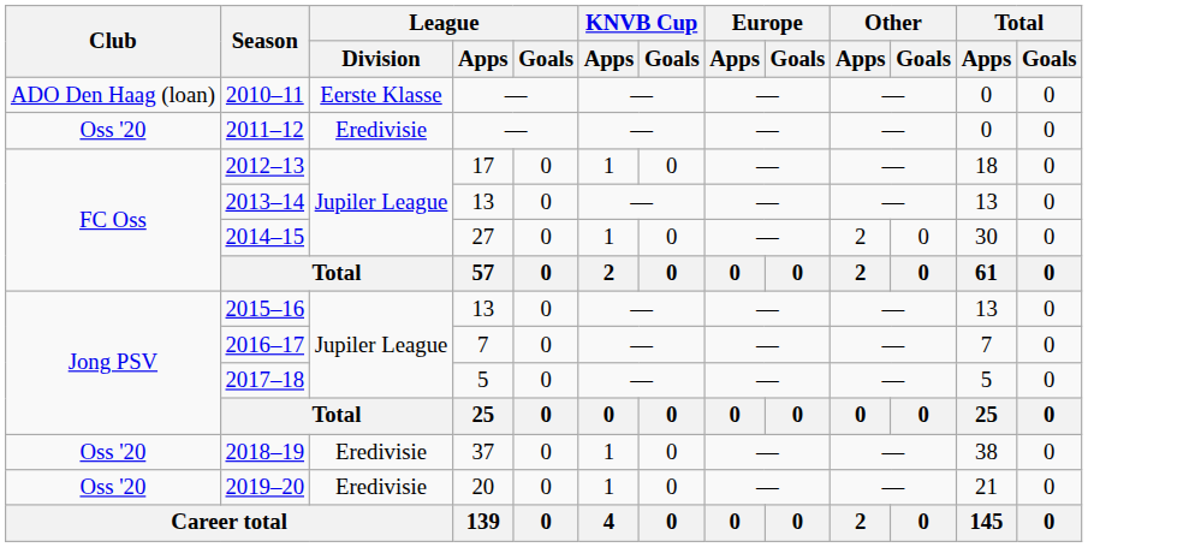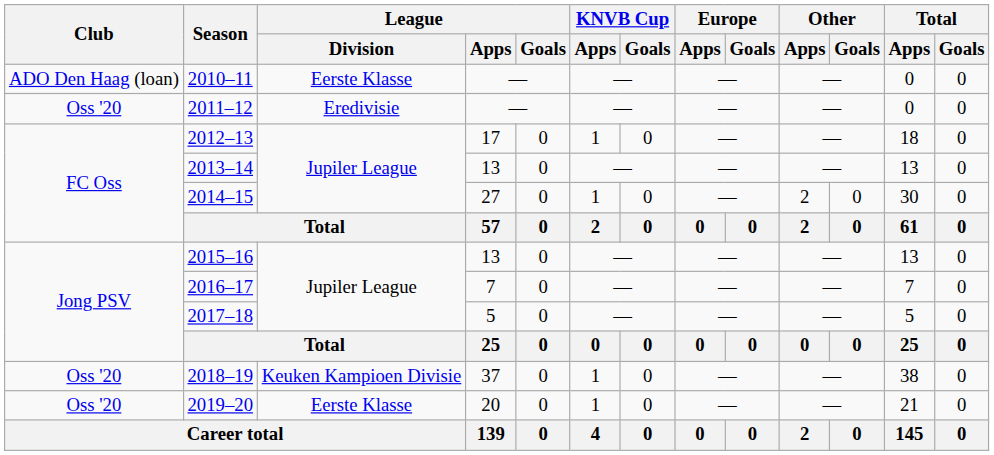 <table class="wikitable" style="text-align:center">
 <tr>
 <th rowspan="2">Club</th>
 <th rowspan="2">Season</th>
 <th colspan="3">League</th>
 <th colspan="2"><a href='#'>KNVB Cup</a></th>
 <th colspan="2">Europe</th>
 <th colspan="2">Other</th>
 <th colspan="2">Total</th>
 </tr>
 <tr>
 <th>Division</th>
 <th>Apps</th>
 <th>Goals</th>
 <th>Apps</th>
 <th>Goals</th>
 <th>Apps</th>
 <th>Goals</th>
 <th>Apps</th>
 <th>Goals</th>
 <th>Apps</th>
 <th>Goals</th>
 </tr>
 <tr>
 <td><a href='#'>ADO Den Haag</a> (loan)</td>
 <td><a href='#'>2010–11</a></td>
 <td><a href='#'>Eerste Klasse</a></td>
 <td colspan="2">—</td>
 <td colspan="2">—</td>
 <td colspan="2">—</td>
 <td colspan="2">—</td>
 <td>0</td>
 <td>0</td>
 </tr>
 <tr>
 <td><a href='#'>Oss '20</a></td>
 <td><a href='#'>2011–12</a></td>
 <td><a href='#'>Eredivisie</a></td>
 <td colspan="2">—</td>
 <td colspan="2">—</td>
 <td colspan="2">—</td>
 <td colspan="2">—</td>
 <td>0</td>
 <td>0</td>
 </tr>
 <tr>
 <td rowspan="4"><a href='#'>FC Oss</a></td>
 <td><a href='#'>2012–13</a></td>
 <td rowspan="3"><a href='#'>Jupiler League</a></td>
 <td>17</td>
 <td>0</td>
 <td>1</td>
 <td>0</td>
 <td colspan="2">—</td>
 <td colspan="2">—</td>
 <td>18</td>
 <td>0</td>
 </tr>
 <tr>
 <td><a href='#'>2013–14</a></td>
 <td>13</td>
 <td>0</td>
 <td colspan="2">—</td>
 <td colspan="2">—</td>
 <td colspan="2">—</td>
 <td>13</td>
 <td>0</td>
 </tr>
 <tr>
 <td><a href='#'>2014–15</a></td>
 <td>27</td>
 <td>0</td>
 <td>1</td>
 <td>0</td>
 <td colspan="2">—</td>
 <td>2</td>
 <td>0</td>
 <td>30</td>
 <td>0</td>
 </tr>
 <tr>
 <th colspan="2">Total</th>
 <th>57</th>
 <th>0</th>
 <th>2</th>
 <th>0</th>
 <th>0</th>
 <th>0</th>
 <th>2</th>
 <th>0</th>
 <th>61</th>
 <th>0</th>
 </tr>
 <tr>
 <td rowspan="4"><a href='#'>Jong PSV</a></td>
 <td><a href='#'>2015–16</a></td>
 <td rowspan="3">Jupiler League</td>
 <td>13</td>
 <td>0</td>
 <td colspan="2">—</td>
 <td colspan="2">—</td>
 <td colspan="2">—</td>
 <td>13</td>
 <td>0</td>
 </tr>
 <tr>
 <td><a href='#'>2016–17</a></td>
 <td>7</td>
 <td>0</td>
 <td colspan="2">—</td>
 <td colspan="2">—</td>
 <td colspan="2">—</td>
 <td>7</td>
 <td>0</td>
 </tr>
 <tr>
 <td><a href='#'>2017–18</a></td>
 <td>5</td>
 <td>0</td>
 <td colspan="2">—</td>
 <td colspan="2">—</td>
 <td colspan="2">—</td>
 <td>5</td>
 <td>0</td>
 </tr>
 <tr>
 <th colspan="2">Total</th>
 <th>25</th>
 <th>0</th>
 <th>0</th>
 <th>0</th>
 <th>0</th>
 <th>0</th>
 <th>0</th>
 <th>0</th>
 <th>25</th>
 <th>0</th>
 </tr>
 <tr>
 <td><a href='#'>Oss '20</a></td>
 <td><a href='#'>2018–19</a></td>
-<td>Eredivisie</td>
+<td><a href='#'>Keuken Kampioen Divisie</a></td>
 <td>37</td>
 <td>0</td>
 <td>1</td>
 <td>0</td>
 <td colspan="2">—</td>
 <td colspan="2">—</td>
 <td>38</td>
 <td>0</td>
 </tr>
 <tr>
 <td><a href='#'>Oss '20</a></td>
 <td><a href='#'>2019–20</a></td>
-<td>Eredivisie</td>
+<td><a href='#'>Eerste Klasse</a></td>
 <td>20</td>
 <td>0</td>
 <td>1</td>
 <td>0</td>
 <td colspan="2">—</td>
 <td colspan="2">—</td>
 <td>21</td>
 <td>0</td>
 </tr>
 <tr>
 <th colspan="3">Career total</th>
 <th>139</th>
 <th>0</th>
 <th>4</th>
 <th>0</th>
 <th>0</th>
 <th>0</th>
 <th>2</th>
 <th>0</th>
 <th>145</th>
 <th>0</th>
 </tr>
 </table>
